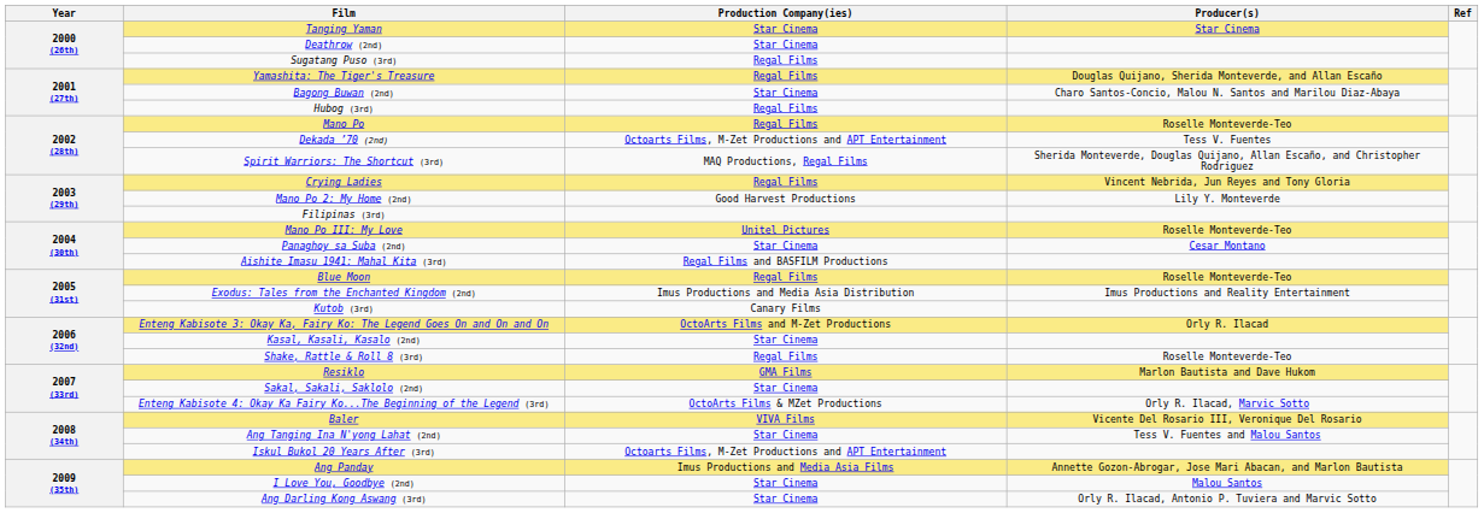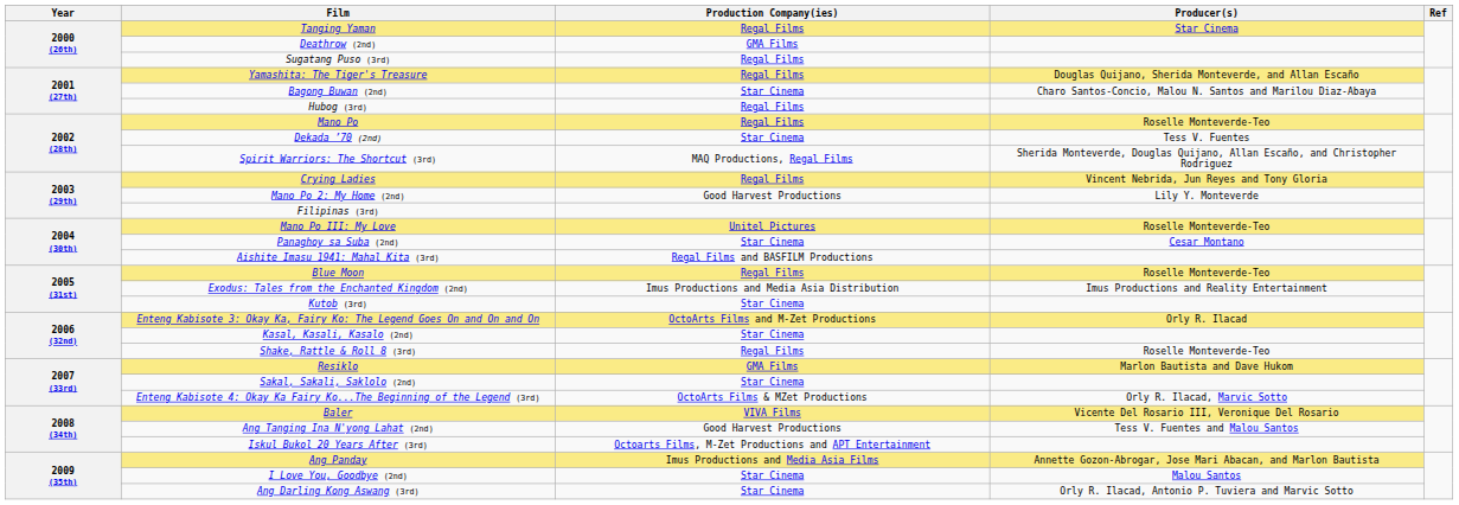 <table class="wikitable" rowspan="2" style="text-align:center">
 <tr style="background:#bebebe;">
 <th scope="col" style="width:8%;">Year</th>
 <th scope="col" style="width:30%;">Film</th>
 <th scope="col" style="width:30%;">Production Company(ies)</th>
 <th scope="col" style="width:30%;">Producer(s)</th>
 <th scope="col" style="width:2%;">Ref</th>
 </tr>
 <tr>
 <th scope="row" style="text-align:center" rowspan=3>2000 <br><small><a href='#'>(26th)</a> </small></th>
 <td style="background:#FAEB86"><em><a href='#'>Tanging Yaman</a></em></td>
-<td style="background:#FAEB86"><a href='#'>Star Cinema</a></td>
+<td style="background:#FAEB86"><a href='#'>Regal Films</a></td>
 <td style="background:#FAEB86"><a href='#'>Star Cinema</a></td>
 <td rowspan=3></td>
 </tr>
 <tr>
 <td><em><a href='#'>Deathrow</a></em> <small>(2nd)</small></td>
-<td><a href='#'>Star Cinema</a></td>
+<td><a href='#'>GMA Films</a></td>
 <td></td>
 </tr>
 <tr>
 <td><em>Sugatang Puso</em>  <small>(3rd)</small></td>
 <td><a href='#'>Regal Films</a></td>
 <td></td>
 </tr>
 <tr>
 <th scope="row" style="text-align:center" rowspan=3>2001 <br><small><a href='#'>(27th)</a> </small></th>
 <td style="background:#FAEB86"><em><a href='#'>Yamashita: The Tiger's Treasure</a></em></td>
 <td style="background:#FAEB86"><a href='#'>Regal Films</a></td>
 <td style="background:#FAEB86">Douglas Quijano, Sherida Monteverde, and Allan Escaño</td>
 <td rowspan=3></td>
 </tr>
 <tr>
 <td><em><a href='#'>Bagong Buwan</a></em> <small>(2nd)</small></td>
 <td><a href='#'>Star Cinema</a></td>
 <td>Charo Santos-Concio, Malou N. Santos and Marilou Diaz-Abaya</td>
 </tr>
 <tr>
 <td><em>Hubog</em> <small>(3rd)</small></td>
 <td><a href='#'>Regal Films</a></td>
 <td></td>
 </tr>
 <tr>
 <th scope="row" style="text-align:center" rowspan=3>2002 <br><small><a href='#'>(28th)</a> </small></th>
 <td style="background:#FAEB86"><em><a href='#'>Mano Po</a></em></td>
 <td style="background:#FAEB86"><a href='#'>Regal Films</a></td>
 <td style="background:#FAEB86">Roselle Monteverde-Teo</td>
 <td rowspan=3></td>
 </tr>
 <tr>
 <td><em><a href='#'>Dekada ’70</a> <small>(2nd)</small></em></td>
-<td><a href='#'>Octoarts Films</a>, M-Zet Productions and <a href='#'>APT Entertainment</a></td>
+<td><a href='#'>Star Cinema</a></td>
 <td>Tess V. Fuentes</td>
 </tr>
 <tr>
 <td><em><a href='#'>Spirit Warriors: The Shortcut</a></em> <small>(3rd)</small></td>
 <td>MAQ Productions, <a href='#'>Regal Films</a></td>
 <td>Sherida Monteverde, Douglas Quijano, Allan Escaño, and Christopher Rodriguez</td>
 </tr>
 <tr>
 <th scope="row" style="text-align:center" rowspan=3>2003 <br><small><a href='#'>(29th)</a> </small></th>
 <td style="background:#FAEB86"><em><a href='#'>Crying Ladies</a></em></td>
 <td style="background:#FAEB86"><a href='#'>Regal Films</a></td>
 <td style="background:#FAEB86">Vincent Nebrida, Jun Reyes and Tony Gloria</td>
 <td rowspan=3></td>
 </tr>
 <tr>
 <td><em><a href='#'>Mano Po 2: My Home</a></em> <small>(2nd)</small></td>
 <td>Good Harvest Productions</td>
 <td>Lily Y. Monteverde</td>
 </tr>
 <tr>
 <td><em>Filipinas</em> <small>(3rd)</small></td>
 <td></td>
 <td></td>
 </tr>
 <tr>
 <th scope="row" style="text-align:center" rowspan=3>2004 <br><small><a href='#'>(30th)</a> </small></th>
 <td style="background:#FAEB86"><em><a href='#'>Mano Po III: My Love</a></em></td>
 <td style="background:#FAEB86"><a href='#'>Unitel Pictures</a></td>
 <td style="background:#FAEB86">Roselle Monteverde-Teo</td>
 <td rowspan=3></td>
 </tr>
 <tr>
 <td><em><a href='#'>Panaghoy sa Suba</a></em> <small>(2nd)</small></td>
 <td><a href='#'>Star Cinema</a></td>
 <td><a href='#'>Cesar Montano</a></td>
 </tr>
 <tr>
 <td><em><a href='#'>Aishite Imasu 1941: Mahal Kita</a></em> <small>(3rd)</small></td>
 <td><a href='#'>Regal Films</a> and BASFILM Productions</td>
 <td></td>
 </tr>
 <tr>
 <th scope="row" style="text-align:center" rowspan=3>2005 <br><small><a href='#'>(31st)</a> </small></th>
 <td style="background:#FAEB86"><em><a href='#'>Blue Moon</a></em></td>
 <td style="background:#FAEB86"><a href='#'>Regal Films</a></td>
 <td style="background:#FAEB86">Roselle Monteverde-Teo</td>
 <td rowspan=3></td>
 </tr>
 <tr>
 <td><em><a href='#'>Exodus: Tales from the Enchanted Kingdom</a></em> <small>(2nd)</small></td>
 <td>Imus Productions and Media Asia Distribution</td>
 <td>Imus Productions and Reality Entertainment</td>
 </tr>
 <tr>
 <td><em><a href='#'>Kutob</a></em> <small>(3rd)</small></td>
-<td>Canary Films</td>
+<td><a href='#'>Star Cinema</a></td>
 <td></td>
 </tr>
 <tr>
 <th scope="row" style="text-align:center" rowspan=3>2006 <br><small><a href='#'>(32nd)</a> </small></th>
 <td style="background:#FAEB86"><em><a href='#'>Enteng Kabisote 3: Okay Ka, Fairy Ko: The Legend Goes On and On and On</a></em></td>
 <td style="background:#FAEB86"><a href='#'>OctoArts Films</a> and M-Zet Productions</td>
 <td style="background:#FAEB86">Orly R. Ilacad</td>
 <td rowspan=3></td>
 </tr>
 <tr>
 <td><em><a href='#'>Kasal, Kasali, Kasalo</a></em> <small>(2nd)</small></td>
 <td><a href='#'>Star Cinema</a></td>
 <td></td>
 </tr>
 <tr>
 <td><em><a href='#'>Shake, Rattle & Roll 8</a></em> <small>(3rd)</small></td>
 <td><a href='#'>Regal Films</a></td>
 <td>Roselle Monteverde-Teo</td>
 </tr>
 <tr>
 <th scope="row" style="text-align:center" rowspan=3>2007 <br><small><a href='#'>(33rd)</a> </small></th>
 <td style="background:#FAEB86"><em><a href='#'>Resiklo</a></em></td>
 <td style="background:#FAEB86"><a href='#'>GMA Films</a></td>
 <td style="background:#FAEB86">Marlon Bautista and Dave Hukom</td>
 <td rowspan=3></td>
 </tr>
 <tr>
 <td><em><a href='#'>Sakal, Sakali, Saklolo</a></em> <small>(2nd)</small></td>
 <td><a href='#'>Star Cinema</a></td>
 <td></td>
 </tr>
 <tr>
 <td><em><a href='#'>Enteng Kabisote 4: Okay Ka Fairy Ko...The Beginning of the Legend</a></em> <small>(3rd)</small></td>
 <td><a href='#'>OctoArts Films</a> & MZet Productions</td>
 <td>Orly R. Ilacad, <a href='#'>Marvic Sotto</a></td>
 </tr>
 <tr>
 <th scope="row" style="text-align:center" rowspan=3>2008 <br><small><a href='#'>(34th)</a> </small></th>
 <td style="background:#FAEB86"><em><a href='#'>Baler</a></em></td>
 <td style="background:#FAEB86"><a href='#'>VIVA Films</a></td>
 <td style="background:#FAEB86">Vicente Del Rosario III, Veronique Del Rosario</td>
 <td rowspan=3></td>
 </tr>
 <tr>
 <td><em><a href='#'>Ang Tanging Ina N'yong Lahat</a></em> <small>(2nd)</small></td>
-<td><a href='#'>Star Cinema</a></td>
+<td>Good Harvest Productions</td>
 <td>Tess V. Fuentes and <a href='#'>Malou Santos</a></td>
 </tr>
 <tr>
 <td><em><a href='#'>Iskul Bukol 20 Years After</a></em> <small>(3rd)</small></td>
 <td><a href='#'>Octoarts Films</a>, M-Zet Productions and <a href='#'>APT Entertainment</a></td>
 <td></td>
 </tr>
 <tr>
 <th scope="row" style="text-align:center" rowspan=3>2009 <br><small><a href='#'>(35th)</a> </small></th>
 <td style="background:#FAEB86"><em><a href='#'>Ang Panday</a></em></td>
 <td style="background:#FAEB86">Imus Productions and <a href='#'>Media Asia Films</a></td>
 <td style="background:#FAEB86">Annette Gozon-Abrogar, Jose Mari Abacan, and Marlon Bautista</td>
 <td rowspan=4></td>
 </tr>
 <tr>
 <td><em><a href='#'>I Love You, Goodbye</a></em> <small>(2nd)</small></td>
 <td><a href='#'>Star Cinema</a></td>
 <td><a href='#'>Malou Santos</a></td>
 </tr>
 <tr>
 <td><em><a href='#'>Ang Darling Kong Aswang</a></em> <small>(3rd)</small></td>
 <td><a href='#'>Star Cinema</a></td>
 <td>Orly R. Ilacad, Antonio P. Tuviera and Marvic Sotto</td>
 </tr>
 </table>
